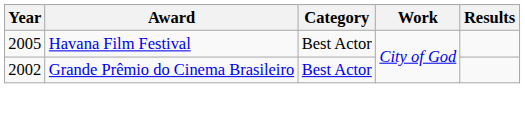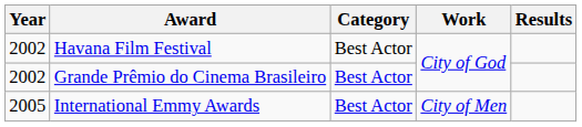 <table class="wikitable">
 <tr>
 <th>Year</th>
 <th>Award</th>
 <th>Category</th>
 <th>Work</th>
 <th>Results</th>
 </tr>
 <tr>
-<td>2005</td>
+<td>2002</td>
 <td><a href='#'>Havana Film Festival</a></td>
 <td>Best Actor</td>
 <td rowspan=2><em><a href='#'>City of God</a></em></td>
 <td></td>
 </tr>
 <tr>
 <td>2002</td>
 <td><a href='#'>Grande Prêmio do Cinema Brasileiro</a></td>
 <td><a href='#'>Best Actor</a></td>
 <td></td>
 </tr>
+<tr>
+<td>2005</td>
+<td><a href='#'>International Emmy Awards</a></td>
+<td><a href='#'>Best Actor</a></td>
+<td><em><a href='#'>City of Men</a></em></td>
+<td></td>
+</tr>
 </table>
